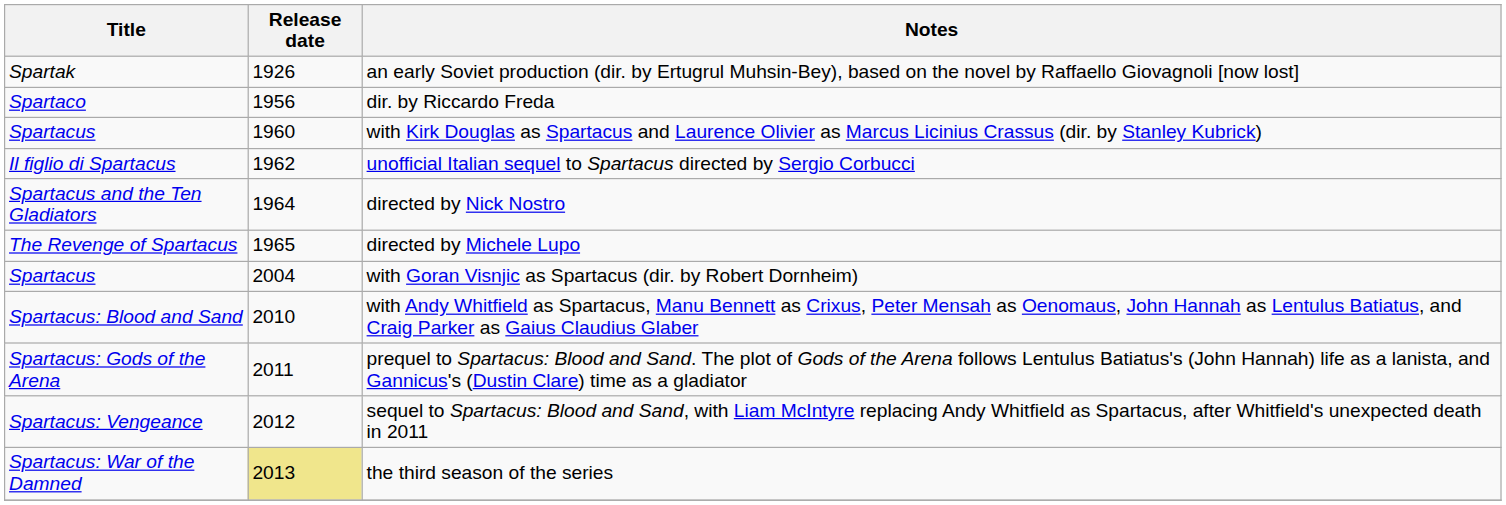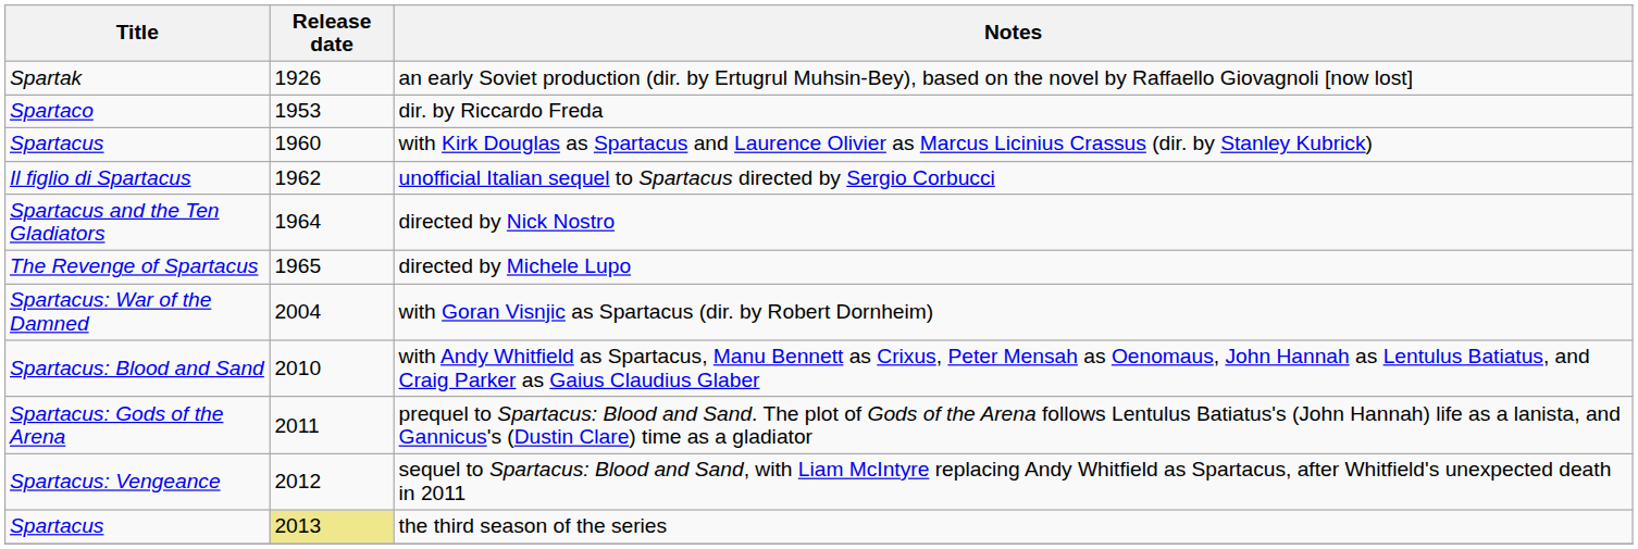 <table class="wikitable sortable">
 <tr>
 <th scope="col">Title</th>
 <th scope="col">Release date</th>
 <th scope="col" class="unsortable">Notes</th>
 </tr>
 <tr>
 <td><em>Spartak</em></td>
 <td>1926</td>
 <td>an early Soviet production (dir. by Ertugrul Muhsin-Bey), based on the novel by Raffaello Giovagnoli [now lost]</td>
 </tr>
 <tr>
 <td><em><a href='#'>Spartaco</a></em></td>
-<td>1956</td>
+<td>1953</td>
 <td>dir. by Riccardo Freda</td>
 </tr>
 <tr>
 <td><em><a href='#'>Spartacus</a></em></td>
 <td>1960</td>
 <td>with <a href='#'>Kirk Douglas</a> as <a href='#'>Spartacus</a> and <a href='#'>Laurence Olivier</a> as <a href='#'>Marcus Licinius Crassus</a> (dir. by <a href='#'>Stanley Kubrick</a>)</td>
 </tr>
 <tr>
 <td><em><a href='#'>Il figlio di Spartacus</a></em></td>
 <td>1962</td>
 <td><a href='#'>unofficial Italian sequel</a> to <em>Spartacus</em> directed by <a href='#'>Sergio Corbucci</a></td>
 </tr>
 <tr>
 <td><em><a href='#'>Spartacus and the Ten Gladiators</a></em></td>
 <td>1964</td>
 <td>directed by <a href='#'>Nick Nostro</a></td>
 </tr>
 <tr>
 <td><em><a href='#'>The Revenge of Spartacus</a></em></td>
 <td>1965</td>
 <td>directed by <a href='#'>Michele Lupo</a></td>
 </tr>
 <tr>
-<td><em><a href='#'>Spartacus</a></em></td>
+<td><em><a href='#'>Spartacus: War of the Damned</a></em></td>
 <td>2004</td>
 <td>with <a href='#'>Goran Visnjic</a> as Spartacus (dir. by Robert Dornheim)</td>
 </tr>
 <tr>
 <td><em><a href='#'>Spartacus: Blood and Sand</a></em></td>
 <td>2010</td>
 <td>with <a href='#'>Andy Whitfield</a> as Spartacus, <a href='#'>Manu Bennett</a> as <a href='#'>Crixus</a>, <a href='#'>Peter Mensah</a> as <a href='#'>Oenomaus</a>, <a href='#'>John Hannah</a> as <a href='#'>Lentulus Batiatus</a>, and <a href='#'>Craig Parker</a> as <a href='#'>Gaius Claudius Glaber</a></td>
 </tr>
 <tr>
 <td><em><a href='#'>Spartacus: Gods of the Arena</a></em></td>
 <td>2011</td>
 <td>prequel to <em>Spartacus: Blood and Sand</em>. The plot of <em>Gods of the Arena</em> follows Lentulus Batiatus's (John Hannah) life as a lanista, and <a href='#'>Gannicus</a>'s (<a href='#'>Dustin Clare</a>) time as a gladiator</td>
 </tr>
 <tr>
 <td><em><a href='#'>Spartacus: Vengeance</a></em></td>
 <td>2012</td>
 <td>sequel to <em>Spartacus: Blood and Sand</em>, with <a href='#'>Liam McIntyre</a> replacing Andy Whitfield as Spartacus, after Whitfield's unexpected death in 2011</td>
 </tr>
 <tr>
-<td><em><a href='#'>Spartacus: War of the Damned</a></em></td>
+<td><em><a href='#'>Spartacus</a></em></td>
 <td style="background: khaki;">2013</td>
 <td>the third season of the series</td>
 </tr>
 <tr>
 </tr>
 </table>
